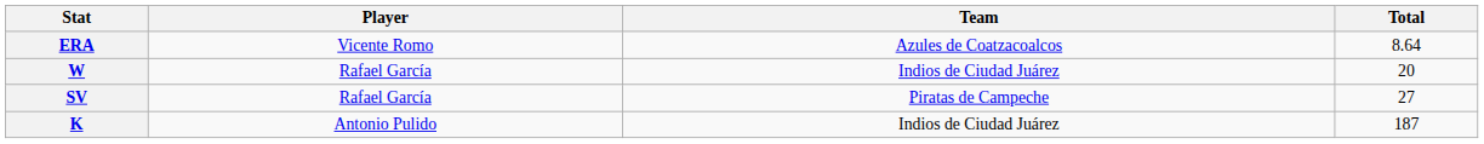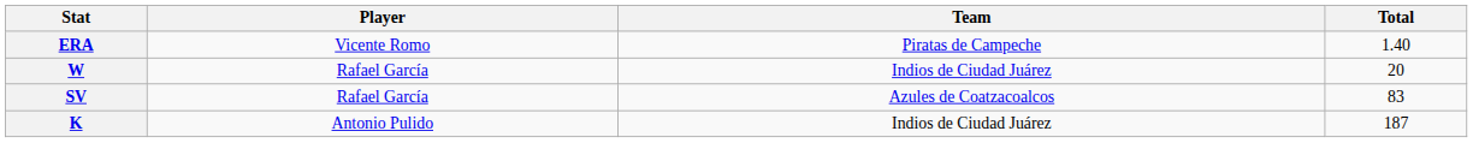 <table class="wikitable" style="text-align:center;">
 <tr>
 <th scope="col" width="3%">Stat</th>
 <th scope="col" width="10%">Player</th>
 <th scope="col" width="15%">Team</th>
 <th scope="col" width="3%">Total</th>
 </tr>
 <tr>
 <th scope="row" style="text-align:center;"><a href='#'>ERA</a></th>
 <td> <a href='#'>Vicente Romo</a></td>
-<td><a href='#'>Azules de Coatzacoalcos</a></td>
-<td>8.64</td>
+<td><a href='#'>Piratas de Campeche</a></td>
+<td>1.40</td>
 </tr>
 <tr>
 <th scope="row" style="text-align:center;"><a href='#'>W</a></th>
 <td> <a href='#'>Rafael García</a></td>
 <td><a href='#'>Indios de Ciudad Juárez</a></td>
 <td>20</td>
 </tr>
 <tr>
 <th scope="row" style="text-align:center;"><a href='#'>SV</a></th>
 <td> <a href='#'>Rafael García</a></td>
-<td><a href='#'>Piratas de Campeche</a></td>
-<td>27</td>
+<td><a href='#'>Azules de Coatzacoalcos</a></td>
+<td>83</td>
 </tr>
 <tr>
 <th scope="row" style="text-align:center;"><a href='#'>K</a></th>
 <td> <a href='#'>Antonio Pulido</a></td>
 <td>Indios de Ciudad Juárez</td>
 <td>187</td>
 </tr>
 </table>
